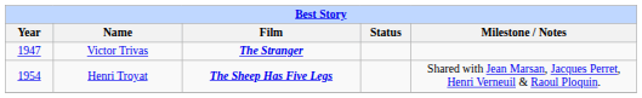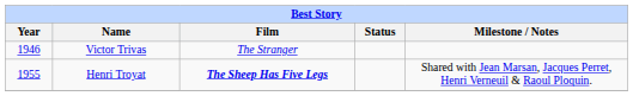 <table class="wikitable" style="text-align: center">
 <tr style="background:#bfd7ff;">
 <td colspan=6 style="text-align:center;"><strong><a href='#'>Best Story</a></strong></td>
 </tr>
 <tr style="background:#ebf5ff;">
 <th style="width:075px;">Year</th>
 <th style="width:250px;">Name</th>
 <th style="width:350px;">Film</th>
 <th style="width:075px;">Status</th>
 <th style="width:450px;">Milestone / Notes</th>
 </tr>
 <tr>
-<td><a href='#'>1947</a></td>
+<td><a href='#'>1946</a></td>
 <td><a href='#'>Victor Trivas</a></td>
-<td><strong><em><a href='#'>The Stranger</a></em></strong></td>
+<td><em><a href='#'>The Stranger</a></em></td>
 <td></td>
 <td></td>
 </tr>
 <tr>
-<td><a href='#'>1954</a></td>
+<td><a href='#'>1955</a></td>
 <td><a href='#'>Henri Troyat</a></td>
 <td><strong><em><a href='#'>The Sheep Has Five Legs</a></em></strong></td>
 <td></td>
 <td>Shared with <a href='#'>Jean Marsan</a>, <a href='#'>Jacques Perret</a>, <a href='#'>Henri Verneuil</a> & <a href='#'>Raoul Ploquin</a>.</td>
 </tr>
 <tr>
 </tr>
 </table>
